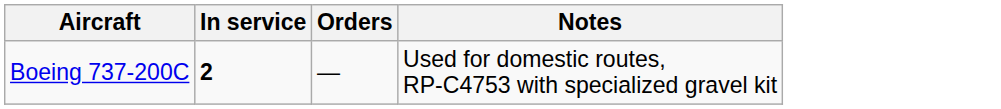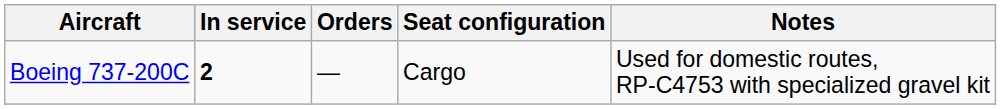 <table class="wikitable">
 <tr>
 <th>Aircraft</th>
 <th>In service</th>
 <th>Orders</th>
+<th>Seat configuration</th>
 <th>Notes</th>
 </tr>
 <tr>
 <td><a href='#'>Boeing 737-200C</a></td>
 <td align="centre"><strong>2</strong></td>
 <td>—</td>
+<td>Cargo</td>
 <td>Used for domestic routes,<br>RP-C4753 with specialized gravel kit</td>
 </tr>
 </table>
